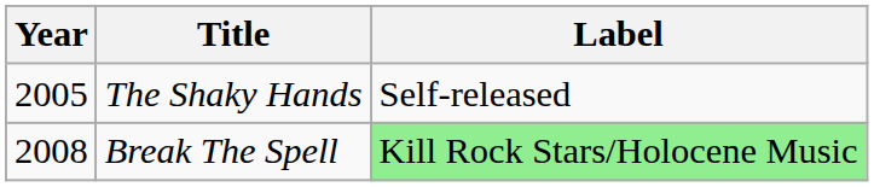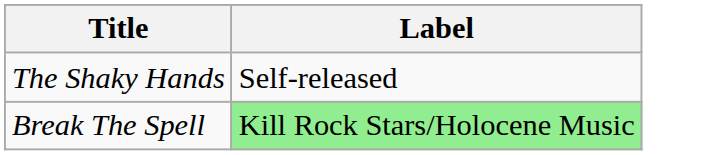 <table class="wikitable">
 <tr>
-<th align="left">Year</th>
 <th align="left">Title</th>
 <th align="left">Label</th>
 </tr>
 <tr>
-<td>2005</td>
 <td><em>The Shaky Hands</em></td>
 <td>Self-released</td>
 </tr>
 <tr>
-<td>2008</td>
 <td><em>Break The Spell</em></td>
 <td style="background: lightgreen;">Kill Rock Stars/Holocene Music</td>
 </tr>
 </table>
